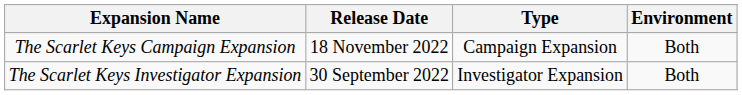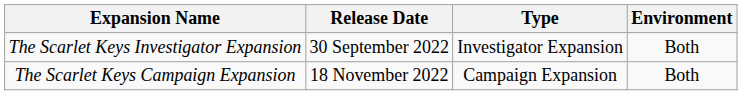 <table class="wikitable" style="text-align:center">
 <tr>
 <th>Expansion Name</th>
 <th>Release Date</th>
 <th>Type</th>
 <th>Environment</th>
 </tr>
 <tr>
+<td><em>The Scarlet Keys Investigator Expansion</em></td>
+<td>30 September 2022</td>
+<td>Investigator Expansion</td>
+<td>Both</td>
+</tr>
+<tr>
 <td><em>The Scarlet Keys Campaign Expansion</em></td>
 <td>18 November 2022</td>
 <td>Campaign Expansion</td>
 <td>Both</td>
 </tr>
-<tr>
-<td><em>The Scarlet Keys Investigator Expansion</em></td>
-<td>30 September 2022</td>
-<td>Investigator Expansion</td>
-<td>Both</td>
-</tr>
 </table>
